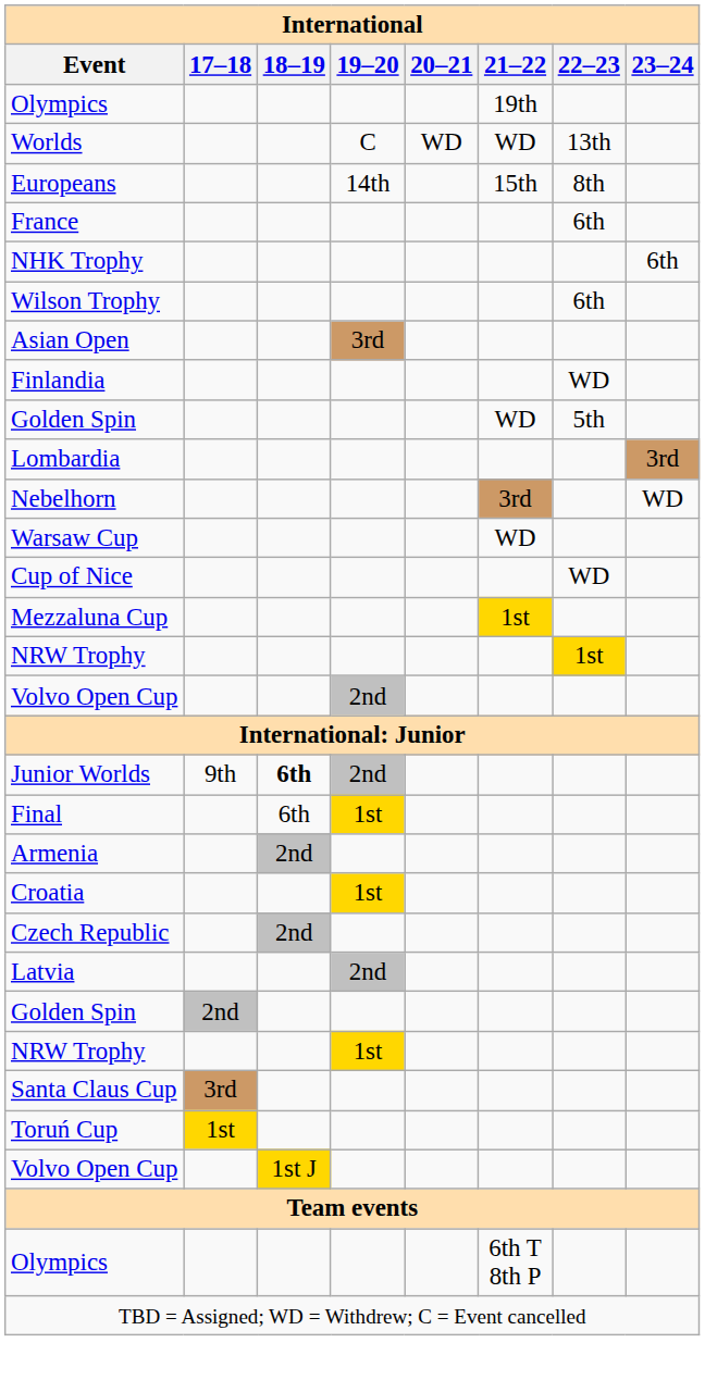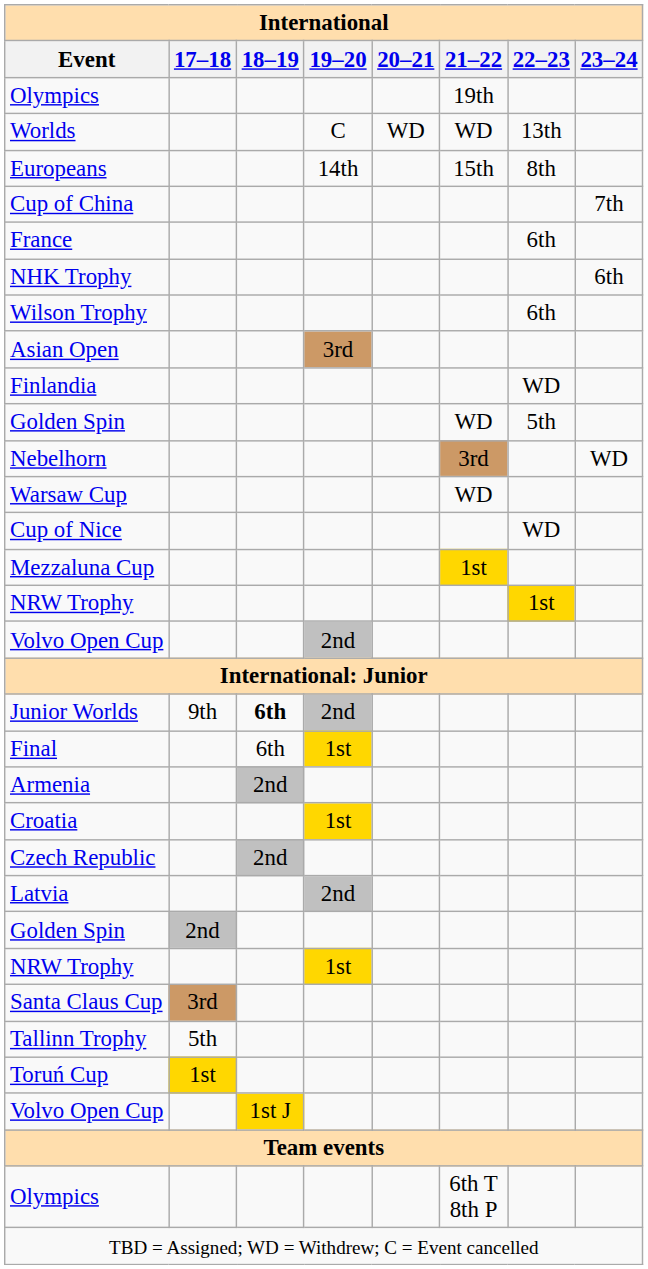 <table class="wikitable" style="text-align:center">
 <tr>
 <th style="background-color: #ffdead; " colspan=8 align=center>International</th>
 </tr>
 <tr>
 <th>Event</th>
 <th><a href='#'>17–18</a></th>
 <th><a href='#'>18–19</a></th>
 <th><a href='#'>19–20</a></th>
 <th><a href='#'>20–21</a></th>
 <th><a href='#'>21–22</a></th>
 <th><a href='#'>22–23</a></th>
 <th><a href='#'>23–24</a></th>
 </tr>
 <tr>
 <td align=left><a href='#'>Olympics</a></td>
 <td></td>
 <td></td>
 <td></td>
 <td></td>
 <td>19th</td>
 <td></td>
 <td></td>
 </tr>
 <tr>
 <td align=left><a href='#'>Worlds</a></td>
 <td></td>
 <td></td>
 <td>C</td>
 <td>WD</td>
 <td>WD</td>
 <td>13th</td>
 <td></td>
 </tr>
 <tr>
 <td align=left><a href='#'>Europeans</a></td>
 <td></td>
 <td></td>
 <td>14th</td>
 <td></td>
 <td>15th</td>
 <td>8th</td>
 <td></td>
+</tr>
+<tr>
+<td align=left> <a href='#'>Cup of China</a></td>
+<td></td>
+<td></td>
+<td></td>
+<td></td>
+<td></td>
+<td></td>
+<td>7th</td>
 </tr>
 <tr>
 <td align=left> <a href='#'>France</a></td>
 <td></td>
 <td></td>
 <td></td>
 <td></td>
 <td></td>
 <td>6th</td>
 <td></td>
 </tr>
 <tr>
 <td align=left> <a href='#'>NHK Trophy</a></td>
 <td></td>
 <td></td>
 <td></td>
 <td></td>
 <td></td>
 <td></td>
 <td>6th</td>
 </tr>
 <tr>
 <td align=left> <a href='#'>Wilson Trophy</a></td>
 <td></td>
 <td></td>
 <td></td>
 <td></td>
 <td></td>
 <td>6th</td>
 <td></td>
 </tr>
 <tr>
 <td align=left> <a href='#'>Asian Open</a></td>
 <td></td>
 <td></td>
 <td bgcolor=cc9966>3rd</td>
 <td></td>
 <td></td>
 <td></td>
 <td></td>
 </tr>
 <tr>
 <td align=left> <a href='#'>Finlandia</a></td>
 <td></td>
 <td></td>
 <td></td>
 <td></td>
 <td></td>
 <td>WD</td>
 <td></td>
 </tr>
 <tr>
 <td align=left> <a href='#'>Golden Spin</a></td>
 <td></td>
 <td></td>
 <td></td>
 <td></td>
 <td>WD</td>
 <td>5th</td>
 <td></td>
-</tr>
-<tr>
-<td align=left> <a href='#'>Lombardia</a></td>
-<td></td>
-<td></td>
-<td></td>
-<td></td>
-<td></td>
-<td></td>
-<td bgcolor=cc9966>3rd</td>
 </tr>
 <tr>
 <td align=left> <a href='#'>Nebelhorn</a></td>
 <td></td>
 <td></td>
 <td></td>
 <td></td>
 <td bgcolor=cc9966>3rd</td>
 <td></td>
 <td>WD</td>
 </tr>
 <tr>
 <td align=left> <a href='#'>Warsaw Cup</a></td>
 <td></td>
 <td></td>
 <td></td>
 <td></td>
 <td>WD</td>
 <td></td>
 <td></td>
 </tr>
 <tr>
 <td align=left><a href='#'>Cup of Nice</a></td>
 <td></td>
 <td></td>
 <td></td>
 <td></td>
 <td></td>
 <td>WD</td>
 <td></td>
 </tr>
 <tr>
 <td align=left><a href='#'>Mezzaluna Cup</a></td>
 <td></td>
 <td></td>
 <td></td>
 <td></td>
 <td bgcolor=gold>1st</td>
 <td></td>
 <td></td>
 </tr>
 <tr>
 <td align=left><a href='#'>NRW Trophy</a></td>
 <td></td>
 <td></td>
 <td></td>
 <td></td>
 <td></td>
 <td bgcolor=gold>1st</td>
 <td></td>
 </tr>
 <tr>
 <td align=left><a href='#'>Volvo Open Cup</a></td>
 <td></td>
 <td></td>
 <td bgcolor=silver>2nd</td>
 <td></td>
 <td></td>
 <td></td>
 <td></td>
 </tr>
 <tr>
 <th style="background-color: #ffdead; " colspan=8 align=center>International: Junior</th>
 </tr>
 <tr>
 <td align=left><a href='#'>Junior Worlds</a></td>
 <td>9th</td>
 <td><strong>6th</strong></td>
 <td bgcolor=silver>2nd</td>
 <td></td>
 <td></td>
 <td></td>
 <td></td>
 </tr>
 <tr>
 <td align=left> <a href='#'>Final</a></td>
 <td></td>
 <td>6th</td>
 <td bgcolor=gold>1st</td>
 <td></td>
 <td></td>
 <td></td>
 <td></td>
 </tr>
 <tr>
 <td align=left> <a href='#'>Armenia</a></td>
 <td></td>
 <td bgcolor=silver>2nd</td>
 <td></td>
 <td></td>
 <td></td>
 <td></td>
 <td></td>
 </tr>
 <tr>
 <td align=left> <a href='#'>Croatia</a></td>
 <td></td>
 <td></td>
 <td bgcolor=gold>1st</td>
 <td></td>
 <td></td>
 <td></td>
 <td></td>
 </tr>
 <tr>
 <td align=left> <a href='#'>Czech Republic</a></td>
 <td></td>
 <td bgcolor=silver>2nd</td>
 <td></td>
 <td></td>
 <td></td>
 <td></td>
 <td></td>
 </tr>
 <tr>
 <td align=left> <a href='#'>Latvia</a></td>
 <td></td>
 <td></td>
 <td bgcolor=silver>2nd</td>
 <td></td>
 <td></td>
 <td></td>
 <td></td>
 </tr>
 <tr>
 <td align=left><a href='#'>Golden Spin</a></td>
 <td bgcolor=silver>2nd</td>
 <td></td>
 <td></td>
 <td></td>
 <td></td>
 <td></td>
 <td></td>
 </tr>
 <tr>
 <td align=left><a href='#'>NRW Trophy</a></td>
 <td></td>
 <td></td>
 <td bgcolor=gold>1st</td>
 <td></td>
 <td></td>
 <td></td>
 <td></td>
 </tr>
 <tr>
 <td align=left><a href='#'>Santa Claus Cup</a></td>
 <td bgcolor=cc9966>3rd</td>
 <td></td>
 <td></td>
 <td></td>
 <td></td>
 <td></td>
 <td></td>
 </tr>
 <tr>
+<td align=left><a href='#'>Tallinn Trophy</a></td>
+<td>5th</td>
+<td></td>
+<td></td>
+<td></td>
+<td></td>
+<td></td>
+<td></td>
+</tr>
+<tr>
 <td align=left><a href='#'>Toruń Cup</a></td>
 <td bgcolor=gold>1st</td>
 <td></td>
 <td></td>
 <td></td>
 <td></td>
 <td></td>
 <td></td>
 </tr>
 <tr>
 <td align=left><a href='#'>Volvo Open Cup</a></td>
 <td></td>
 <td bgcolor=gold>1st J</td>
 <td></td>
 <td></td>
 <td></td>
 <td></td>
 <td></td>
 </tr>
 <tr>
 <th colspan="8" style="background-color: #ffdead;">Team events</th>
 </tr>
 <tr>
 <td align=left><a href='#'>Olympics</a></td>
 <td></td>
 <td></td>
 <td></td>
 <td></td>
 <td>6th T <br> 8th P</td>
 <td></td>
 <td></td>
 </tr>
 <tr>
 <td colspan=8 align=center><small> TBD = Assigned; WD = Withdrew; C = Event cancelled </small></td>
 </tr>
 </table>
